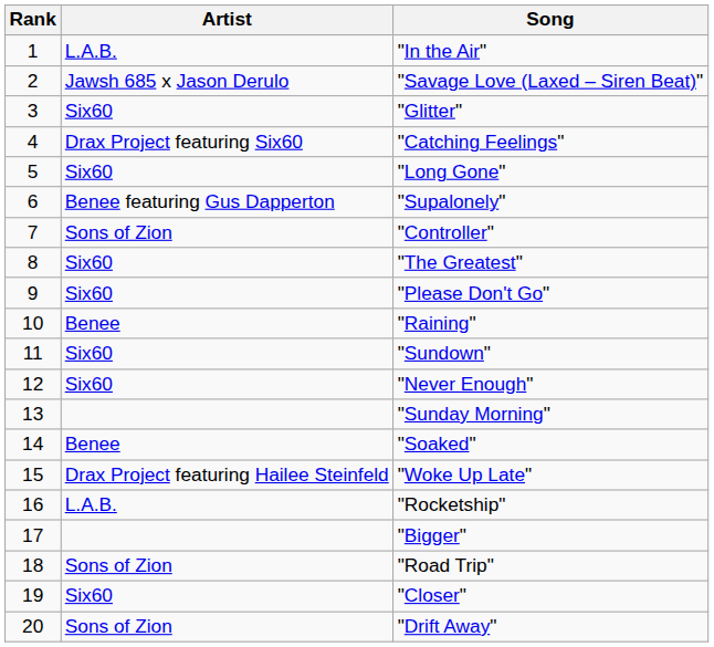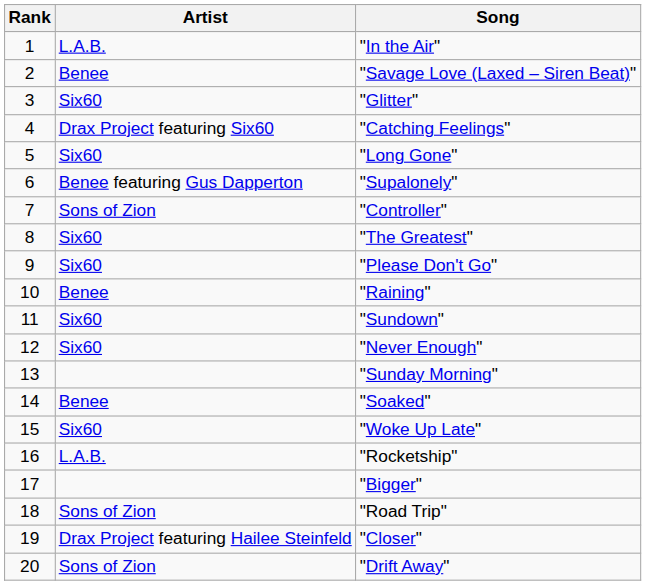 <table class="wikitable sortable">
 <tr>
 <th>Rank</th>
 <th>Artist</th>
 <th>Song</th>
 </tr>
 <tr>
 <td align="center">1</td>
 <td><a href='#'>L.A.B.</a></td>
 <td>"<a href='#'>In the Air</a>"</td>
 </tr>
 <tr>
 <td align="center">2</td>
-<td><a href='#'>Jawsh 685</a> x <a href='#'>Jason Derulo</a></td>
+<td><a href='#'>Benee</a></td>
 <td>"<a href='#'>Savage Love (Laxed – Siren Beat)</a>"</td>
 </tr>
 <tr>
 <td align="center">3</td>
 <td><a href='#'>Six60</a></td>
 <td>"<a href='#'>Glitter</a>"</td>
 </tr>
 <tr>
 <td align="center">4</td>
 <td><a href='#'>Drax Project</a> featuring <a href='#'>Six60</a></td>
 <td>"<a href='#'>Catching Feelings</a>"</td>
 </tr>
 <tr>
 <td align="center">5</td>
 <td><a href='#'>Six60</a></td>
 <td>"<a href='#'>Long Gone</a>"</td>
 </tr>
 <tr>
 <td align="center">6</td>
 <td><a href='#'>Benee</a> featuring <a href='#'>Gus Dapperton</a></td>
 <td>"<a href='#'>Supalonely</a>"</td>
 </tr>
 <tr>
 <td align="center">7</td>
 <td><a href='#'>Sons of Zion</a></td>
 <td>"<a href='#'>Controller</a>"</td>
 </tr>
 <tr>
 <td align="center">8</td>
 <td><a href='#'>Six60</a></td>
 <td>"<a href='#'>The Greatest</a>"</td>
 </tr>
 <tr>
 <td align="center">9</td>
 <td><a href='#'>Six60</a></td>
 <td>"<a href='#'>Please Don't Go</a>"</td>
 </tr>
 <tr>
 <td align="center">10</td>
 <td><a href='#'>Benee</a></td>
 <td>"<a href='#'>Raining</a>"</td>
 </tr>
 <tr>
 <td align="center">11</td>
 <td><a href='#'>Six60</a></td>
 <td>"<a href='#'>Sundown</a>"</td>
 </tr>
 <tr>
 <td align="center">12</td>
 <td><a href='#'>Six60</a></td>
 <td>"<a href='#'>Never Enough</a>"</td>
 </tr>
 <tr>
 <td align="center">13</td>
 <td></td>
 <td>"<a href='#'>Sunday Morning</a>"</td>
 </tr>
 <tr>
 <td align="center">14</td>
 <td><a href='#'>Benee</a></td>
 <td>"<a href='#'>Soaked</a>"</td>
 </tr>
 <tr>
 <td align="center">15</td>
-<td><a href='#'>Drax Project</a> featuring <a href='#'>Hailee Steinfeld</a></td>
+<td><a href='#'>Six60</a></td>
 <td>"<a href='#'>Woke Up Late</a>"</td>
 </tr>
 <tr>
 <td align="center">16</td>
 <td><a href='#'>L.A.B.</a></td>
 <td>"Rocketship"</td>
 </tr>
 <tr>
 <td align="center">17</td>
 <td></td>
 <td>"<a href='#'>Bigger</a>"</td>
 </tr>
 <tr>
 <td align="center">18</td>
 <td><a href='#'>Sons of Zion</a></td>
 <td>"Road Trip"</td>
 </tr>
 <tr>
 <td align="center">19</td>
-<td><a href='#'>Six60</a></td>
+<td><a href='#'>Drax Project</a> featuring <a href='#'>Hailee Steinfeld</a></td>
 <td>"<a href='#'>Closer</a>"</td>
 </tr>
 <tr>
 <td align="center">20</td>
 <td><a href='#'>Sons of Zion</a></td>
 <td>"<a href='#'>Drift Away</a>"</td>
 </tr>
 </table>
